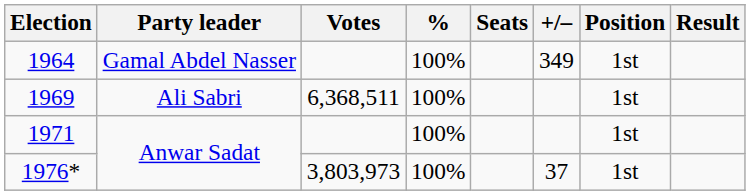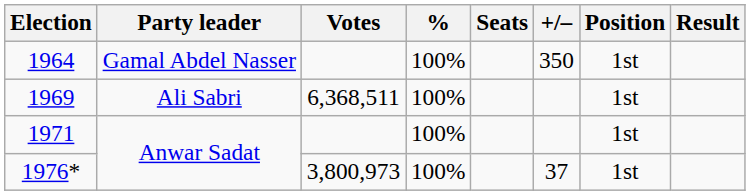 <table class=wikitable style=text-align:center>
 <tr>
 <th>Election</th>
 <th>Party leader</th>
 <th>Votes</th>
 <th>%</th>
 <th>Seats</th>
 <th>+/–</th>
 <th>Position</th>
 <th>Result</th>
 </tr>
 <tr>
 <td><a href='#'>1964</a></td>
 <td><a href='#'>Gamal Abdel Nasser</a></td>
 <td></td>
 <td>100%</td>
 <td></td>
-<td> 349</td>
+<td> 350</td>
 <td> 1st</td>
 <td></td>
 </tr>
 <tr>
 <td><a href='#'>1969</a></td>
 <td><a href='#'>Ali Sabri</a></td>
 <td>6,368,511</td>
 <td>100%</td>
 <td></td>
 <td></td>
 <td> 1st</td>
 <td></td>
 </tr>
 <tr>
 <td><a href='#'>1971</a></td>
 <td rowspan="2"><a href='#'>Anwar Sadat</a></td>
 <td></td>
 <td>100%</td>
 <td></td>
 <td></td>
 <td> 1st</td>
 <td></td>
 </tr>
 <tr>
 <td><a href='#'>1976</a>*</td>
-<td>3,803,973</td>
+<td>3,800,973</td>
 <td>100%</td>
 <td></td>
 <td> 37</td>
 <td> 1st</td>
 <td></td>
 </tr>
 </table>
